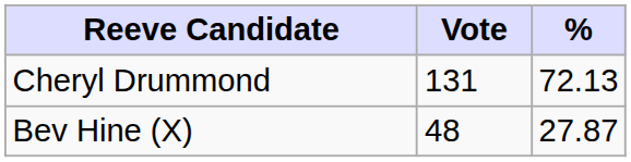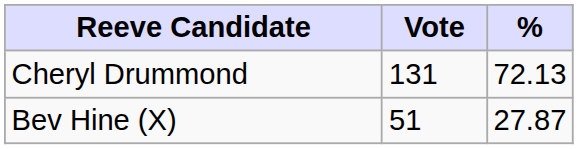 <table class="wikitable">
 <tr>
 <th style="background:#ddf; width:200px;">Reeve Candidate</th>
 <th style="background:#ddf; width:50px;">Vote</th>
 <th style="background:#ddf; width:30px;">%</th>
 </tr>
 <tr>
 <td>Cheryl Drummond</td>
 <td>131</td>
 <td>72.13</td>
 </tr>
 <tr>
 <td>Bev Hine (X)</td>
-<td>48</td>
+<td>51</td>
 <td>27.87</td>
 </tr>
 </table>
